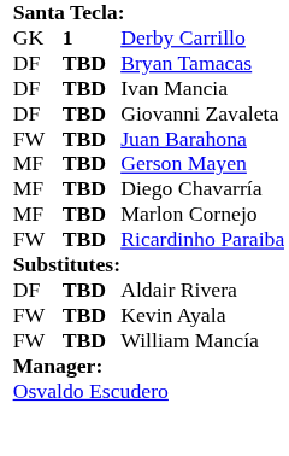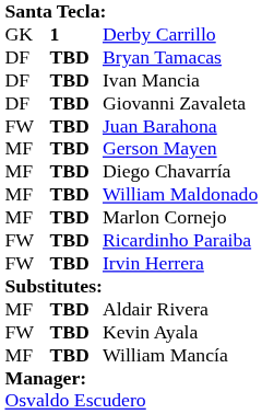 <table style="font-size: 90%" cellspacing="0" cellpadding="0" align=right>
 <tr>
 <td colspan="4"><strong>Santa Tecla:</strong></td>
 </tr>
 <tr>
 <th width="25"></th>
 <th width="25"></th>
 </tr>
 <tr>
 <td>GK</td>
 <td><strong>1</strong></td>
 <td> <a href='#'>Derby Carrillo</a></td>
 </tr>
 <tr>
 <td>DF</td>
 <td><strong>TBD</strong></td>
 <td> <a href='#'>Bryan Tamacas</a></td>
 <td></td>
 <td></td>
 </tr>
 <tr>
 <td>DF</td>
 <td><strong>TBD</strong></td>
 <td> Ivan Mancia</td>
 </tr>
 <tr>
 <td>DF</td>
 <td><strong>TBD</strong></td>
 <td> Giovanni Zavaleta</td>
 </tr>
 <tr>
 <td>FW</td>
 <td><strong>TBD</strong></td>
 <td> <a href='#'>Juan Barahona</a></td>
 </tr>
 <tr>
 <td>MF</td>
 <td><strong>TBD</strong></td>
 <td> <a href='#'>Gerson Mayen</a></td>
 </tr>
 <tr>
 <td>MF</td>
 <td><strong>TBD</strong></td>
 <td> Diego Chavarría</td>
 </tr>
 <tr>
 <td>MF</td>
 <td><strong>TBD</strong></td>
+<td> <a href='#'>William Maldonado</a></td>
+<td></td>
+<td> </td>
+</tr>
+<tr>
+<td>MF</td>
+<td><strong>TBD</strong></td>
 <td> Marlon Cornejo</td>
 </tr>
 <tr>
 <td>FW</td>
 <td><strong>TBD</strong></td>
 <td> <a href='#'>Ricardinho Paraiba</a></td>
 <td></td>
 <td></td>
 </tr>
 <tr>
+<td>FW</td>
+<td><strong>TBD</strong></td>
+<td>  <a href='#'>Irvin Herrera</a></td>
+<td></td>
+<td></td>
+</tr>
+<tr>
 <td colspan=2><strong>Substitutes:</strong></td>
 </tr>
 <tr>
-<td>DF</td>
+<td>MF</td>
 <td><strong>TBD</strong></td>
 <td> Aldair Rivera</td>
 <td></td>
 <td></td>
 </tr>
 <tr>
 <td>FW</td>
 <td><strong>TBD</strong></td>
 <td> Kevin Ayala</td>
 <td></td>
 <td></td>
 </tr>
 <tr>
-<td>FW</td>
+<td>MF</td>
 <td><strong>TBD</strong></td>
 <td> William Mancía</td>
 <td></td>
 <td></td>
 </tr>
 <tr>
 <td colspan=3><strong>Manager:</strong></td>
 </tr>
 <tr>
 <td colspan=4> <a href='#'>Osvaldo Escudero</a></td>
 </tr>
 </table>
